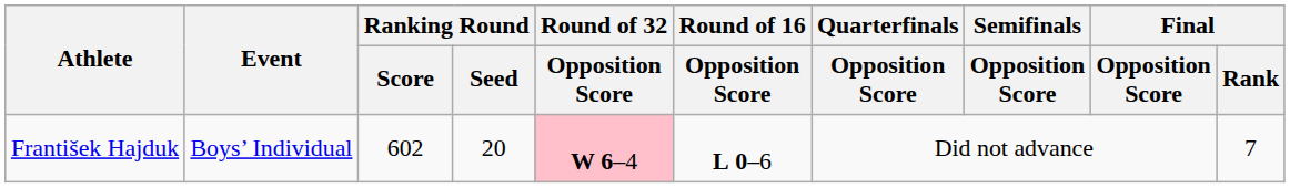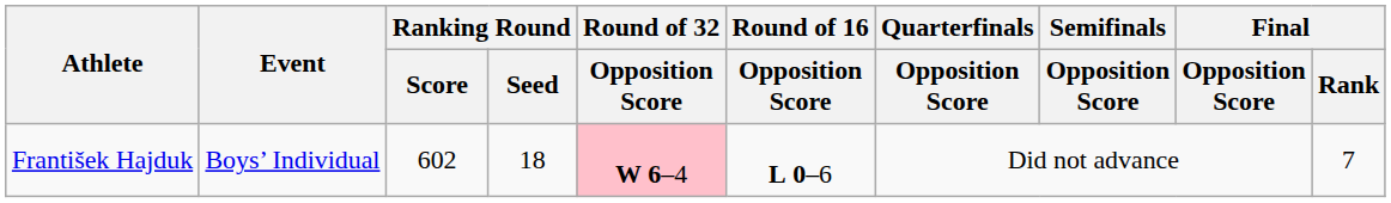 <table class="wikitable" border="1" style="font-size:90%">
 <tr>
 <th rowspan=2>Athlete</th>
 <th rowspan=2>Event</th>
 <th colspan=2>Ranking Round</th>
 <th>Round of 32</th>
 <th>Round of 16</th>
 <th>Quarterfinals</th>
 <th>Semifinals</th>
 <th colspan=2>Final</th>
 </tr>
 <tr>
 <th>Score</th>
 <th>Seed</th>
 <th>Opposition<br>Score</th>
 <th>Opposition<br>Score</th>
 <th>Opposition<br>Score</th>
 <th>Opposition<br>Score</th>
 <th>Opposition<br>Score</th>
 <th>Rank</th>
 </tr>
 <tr>
 <td><a href='#'>František Hajduk</a></td>
 <td><a href='#'>Boys’ Individual</a></td>
 <td align=center>602</td>
-<td align=center>20</td>
+<td align=center>18</td>
 <td align=center style="background: pink;"> <br> <strong>W</strong> <strong>6</strong>–4</td>
 <td align=center> <br> <strong>L</strong> <strong>0</strong>–6</td>
 <td colspan=3 align=center>Did not advance</td>
 <td align=center>7</td>
 </tr>
 </table>
